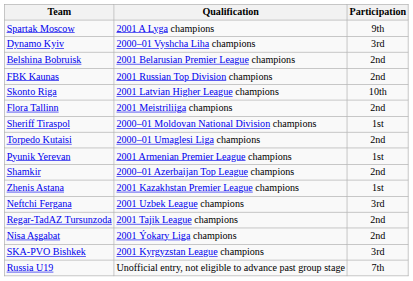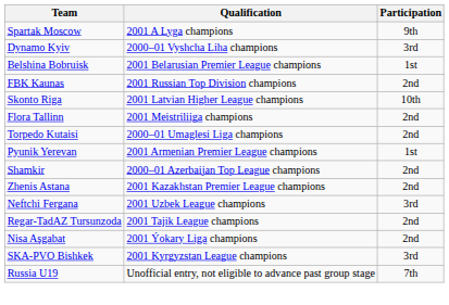 <table class="wikitable">
 <tr>
 <th>Team</th>
 <th>Qualification</th>
 <th>Participation</th>
 </tr>
 <tr>
 <td> <a href='#'>Spartak Moscow</a></td>
 <td><a href='#'>2001 A Lyga</a> champions</td>
 <td align=center>9th</td>
 </tr>
 <tr>
 <td> <a href='#'>Dynamo Kyiv</a></td>
 <td><a href='#'>2000–01 Vyshcha Liha</a> champions</td>
 <td align=center>3rd</td>
 </tr>
 <tr>
 <td> <a href='#'>Belshina Bobruisk</a></td>
 <td><a href='#'>2001 Belarusian Premier League</a> champions</td>
-<td align=center>2nd</td>
+<td align=center>1st</td>
 </tr>
 <tr>
 <td> <a href='#'>FBK Kaunas</a></td>
 <td><a href='#'>2001 Russian Top Division</a> champions</td>
 <td align=center>2nd</td>
 </tr>
 <tr>
 <td> <a href='#'>Skonto Riga</a></td>
 <td><a href='#'>2001 Latvian Higher League</a> champions</td>
 <td align=center>10th</td>
 </tr>
 <tr>
 <td> <a href='#'>Flora Tallinn</a></td>
 <td><a href='#'>2001 Meistriliiga</a> champions</td>
 <td align=center>2nd</td>
-</tr>
-<tr>
-<td> <a href='#'>Sheriff Tiraspol</a></td>
-<td><a href='#'>2000–01 Moldovan National Division</a> champions</td>
-<td align=center>1st</td>
 </tr>
 <tr>
 <td> <a href='#'>Torpedo Kutaisi</a></td>
 <td><a href='#'>2000–01 Umaglesi Liga</a> champions</td>
 <td align=center>2nd</td>
 </tr>
 <tr>
 <td> <a href='#'>Pyunik Yerevan</a></td>
 <td><a href='#'>2001 Armenian Premier League</a> champions</td>
 <td align=center>1st</td>
 </tr>
 <tr>
 <td> <a href='#'>Shamkir</a></td>
 <td><a href='#'>2000–01 Azerbaijan Top League</a> champions</td>
 <td align=center>2nd</td>
 </tr>
 <tr>
 <td> <a href='#'>Zhenis Astana</a></td>
 <td><a href='#'>2001 Kazakhstan Premier League</a> champions</td>
-<td align=center>1st</td>
+<td align=center>2nd</td>
 </tr>
 <tr>
 <td> <a href='#'>Neftchi Fergana</a></td>
 <td><a href='#'>2001 Uzbek League</a> champions</td>
 <td align=center>3rd</td>
 </tr>
 <tr>
 <td> <a href='#'>Regar-TadAZ Tursunzoda</a></td>
 <td><a href='#'>2001 Tajik League</a> champions</td>
 <td align=center>2nd</td>
 </tr>
 <tr>
 <td> <a href='#'>Nisa Aşgabat</a></td>
 <td><a href='#'>2001 Ýokary Liga</a> champions</td>
 <td align=center>2nd</td>
 </tr>
 <tr>
 <td> <a href='#'>SKA-PVO Bishkek</a></td>
 <td><a href='#'>2001 Kyrgyzstan League</a> champions</td>
 <td align=center>3rd</td>
 </tr>
 <tr>
 <td> <a href='#'>Russia U19</a></td>
 <td>Unofficial entry, not eligible to advance past group stage</td>
 <td align=center>7th</td>
 </tr>
 </table>
